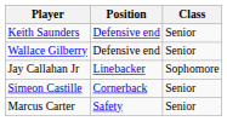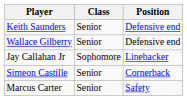 <table class="wikitable">
 <tr>
 <th>Player</th>
+<th>Class</th>
 <th>Position</th>
-<th>Class</th>
 </tr>
 <tr>
 <td><a href='#'>Keith Saunders</a></td>
+<td>Senior</td>
 <td><a href='#'>Defensive end</a></td>
-<td>Senior</td>
 </tr>
 <tr>
 <td><a href='#'>Wallace Gilberry</a></td>
+<td>Senior</td>
 <td>Defensive end</td>
-<td>Senior</td>
 </tr>
 <tr>
 <td>Jay Callahan Jr</td>
+<td>Sophomore</td>
 <td><a href='#'>Linebacker</a></td>
-<td>Sophomore</td>
 </tr>
 <tr>
 <td><a href='#'>Simeon Castille</a></td>
+<td>Senior</td>
 <td><a href='#'>Cornerback</a></td>
-<td>Senior</td>
 </tr>
 <tr>
 <td>Marcus Carter</td>
+<td>Senior</td>
 <td><a href='#'>Safety</a></td>
-<td>Senior</td>
 </tr>
 </table>
